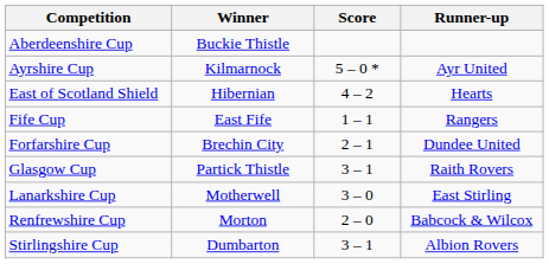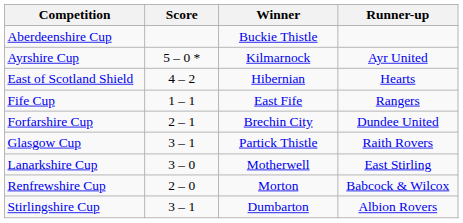 <table class="wikitable" style="text-align: center;">
 <tr>
 <th width=160>Competition</th>
+<th width=80>Score</th>
 <th width=135>Winner</th>
-<th width=80>Score</th>
 <th width=135>Runner-up</th>
 </tr>
 <tr>
 <td align=left><a href='#'>Aberdeenshire Cup</a></td>
+<td></td>
 <td><a href='#'>Buckie Thistle</a></td>
-<td></td>
 <td></td>
 </tr>
 <tr>
 <td align=left><a href='#'>Ayrshire Cup</a></td>
+<td>5 – 0 *</td>
 <td><a href='#'>Kilmarnock</a></td>
-<td>5 – 0 *</td>
 <td><a href='#'>Ayr United</a></td>
 </tr>
 <tr>
 <td align=left><a href='#'>East of Scotland Shield</a></td>
+<td>4 – 2</td>
 <td><a href='#'>Hibernian</a></td>
-<td>4 – 2</td>
 <td><a href='#'>Hearts</a></td>
 </tr>
 <tr>
 <td align=left><a href='#'>Fife Cup</a></td>
+<td>1 – 1 </td>
 <td><a href='#'>East Fife</a></td>
-<td>1 – 1 </td>
 <td><a href='#'>Rangers</a></td>
 </tr>
 <tr>
 <td align=left><a href='#'>Forfarshire Cup</a></td>
+<td>2 – 1</td>
 <td><a href='#'>Brechin City</a></td>
-<td>2 – 1</td>
 <td><a href='#'>Dundee United</a></td>
 </tr>
 <tr>
 <td align=left><a href='#'>Glasgow Cup</a></td>
+<td>3 – 1</td>
 <td><a href='#'>Partick Thistle</a></td>
-<td>3 – 1</td>
 <td><a href='#'>Raith Rovers</a></td>
 </tr>
 <tr>
 <td align=left><a href='#'>Lanarkshire Cup</a></td>
+<td>3 – 0</td>
 <td><a href='#'>Motherwell</a></td>
-<td>3 – 0</td>
 <td><a href='#'>East Stirling</a></td>
 </tr>
 <tr>
 <td align=left><a href='#'>Renfrewshire Cup</a></td>
+<td>2 – 0</td>
 <td><a href='#'>Morton</a></td>
-<td>2 – 0</td>
 <td><a href='#'>Babcock & Wilcox</a></td>
 </tr>
 <tr>
 <td align=left><a href='#'>Stirlingshire Cup</a></td>
+<td>3 – 1</td>
 <td><a href='#'>Dumbarton</a></td>
-<td>3 – 1</td>
 <td><a href='#'>Albion Rovers</a></td>
 </tr>
 </table>
